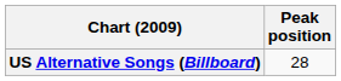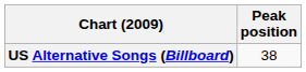 <table class="wikitable plainrowheaders" style="text-align:center">
 <tr>
 <th>Chart (2009)</th>
 <th>Peak<br>position</th>
 </tr>
 <tr>
 <th scope="row">US <a href='#'>Alternative Songs</a> (<em><a href='#'>Billboard</a></em>)</th>
-<td>28</td>
+<td>38</td>
 </tr>
 </table>
